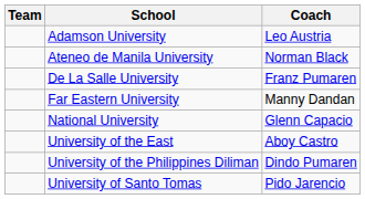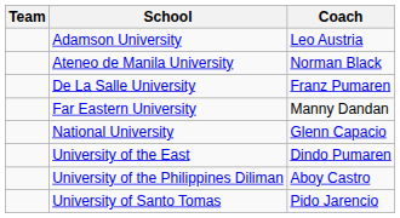 <table class="wikitable">
 <tr>
 <th>Team</th>
 <th>School</th>
 <th>Coach</th>
 </tr>
 <tr>
 <td></td>
 <td><a href='#'>Adamson University</a></td>
 <td><a href='#'>Leo Austria</a></td>
 </tr>
 <tr>
 <td></td>
 <td><a href='#'>Ateneo de Manila University</a></td>
 <td><a href='#'>Norman Black</a></td>
 </tr>
 <tr>
 <td></td>
 <td><a href='#'>De La Salle University</a></td>
 <td><a href='#'>Franz Pumaren</a></td>
 </tr>
 <tr>
 <td></td>
 <td><a href='#'>Far Eastern University</a></td>
 <td>Manny Dandan</td>
 </tr>
 <tr>
 <td></td>
 <td><a href='#'>National University</a></td>
 <td><a href='#'>Glenn Capacio</a></td>
 </tr>
 <tr>
 <td></td>
 <td><a href='#'>University of the East</a></td>
-<td><a href='#'>Aboy Castro</a></td>
+<td><a href='#'>Dindo Pumaren</a></td>
 </tr>
 <tr>
 <td></td>
 <td><a href='#'>University of the Philippines Diliman</a></td>
-<td><a href='#'>Dindo Pumaren</a></td>
+<td><a href='#'>Aboy Castro</a></td>
 </tr>
 <tr>
 <td></td>
 <td><a href='#'>University of Santo Tomas</a></td>
 <td><a href='#'>Pido Jarencio</a></td>
 </tr>
 </table>
